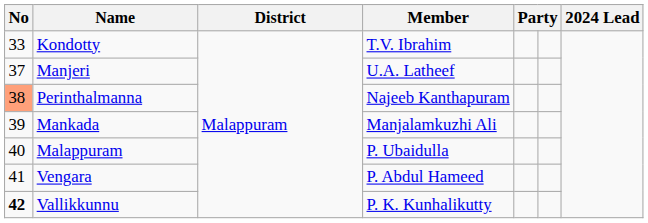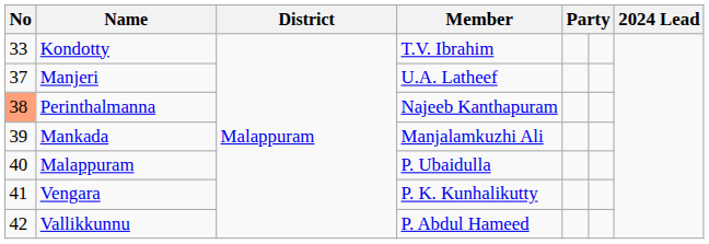 <table class="wikitable sortable">
 <tr align="center">
 <th>No</th>
 <th style="width:150px; font-size:95%;">Name</th>
 <th style="width:150px; font-size:95%;">District</th>
 <th>Member</th>
 <th colspan=2>Party</th>
 <th colspan=2>2024 Lead</th>
 </tr>
 <tr>
 <td>33</td>
 <td><a href='#'>Kondotty</a></td>
 <td rowspan="7"><a href='#'>Malappuram</a></td>
 <td><a href='#'>T.V. Ibrahim</a></td>
 <td></td>
 <td></td>
 </tr>
 <tr>
 <td>37</td>
 <td><a href='#'>Manjeri</a></td>
 <td><a href='#'>U.A. Latheef</a></td>
 <td></td>
 <td></td>
 </tr>
 <tr>
 <td style="background: lightsalmon;">38</td>
 <td><a href='#'>Perinthalmanna</a></td>
 <td><a href='#'>Najeeb Kanthapuram</a></td>
 <td></td>
 <td></td>
 </tr>
 <tr>
 <td>39</td>
 <td><a href='#'>Mankada</a></td>
 <td><a href='#'>Manjalamkuzhi Ali</a></td>
 <td></td>
 <td></td>
 </tr>
 <tr>
 <td>40</td>
 <td><a href='#'>Malappuram</a></td>
 <td><a href='#'>P. Ubaidulla</a></td>
 <td></td>
 <td></td>
 </tr>
 <tr>
 <td>41</td>
 <td><a href='#'>Vengara</a></td>
+<td><a href='#'>P. K. Kunhalikutty</a></td>
+<td></td>
+<td></td>
+</tr>
+<tr>
+<td>42</td>
+<td><a href='#'>Vallikkunnu</a></td>
 <td><a href='#'>P. Abdul Hameed</a></td>
 <td></td>
 <td></td>
 </tr>
-<tr>
-<td><strong>42</strong></td>
-<td><a href='#'>Vallikkunnu</a></td>
-<td><a href='#'>P. K. Kunhalikutty</a></td>
-<td></td>
-<td></td>
-</tr>
 </table>
